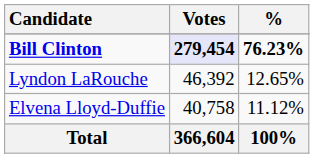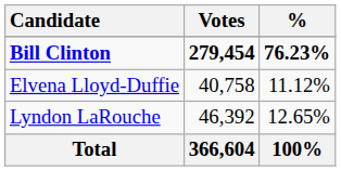 <table class="wikitable sortable plainrowheaders" style="text-align:right;">
 <tr>
 <th style="text-align:left;">Candidate</th>
 <th>Votes</th>
 <th>%</th>
 </tr>
 <tr>
 </tr>
 <tr>
 <td style="text-align:left;"><strong><a href='#'>Bill Clinton</a></strong></td>
-<td style="background: lavender;"><strong>279,454</strong></td>
+<td><strong>279,454</strong></td>
 <td><strong>76.23%</strong></td>
+</tr>
+<tr>
+<td style="text-align:left;"><a href='#'>Elvena Lloyd-Duffie</a></td>
+<td>40,758</td>
+<td>11.12%</td>
 </tr>
 <tr>
 <td style="text-align:left;"><a href='#'>Lyndon LaRouche</a></td>
 <td>46,392</td>
 <td>12.65%</td>
-</tr>
-<tr>
-<td style="text-align:left;"><a href='#'>Elvena Lloyd-Duffie</a></td>
-<td>40,758</td>
-<td>11.12%</td>
 </tr>
 <tr class="sortbottom">
 <th>Total</th>
 <th>366,604</th>
 <th>100%</th>
 </tr>
 </table>
